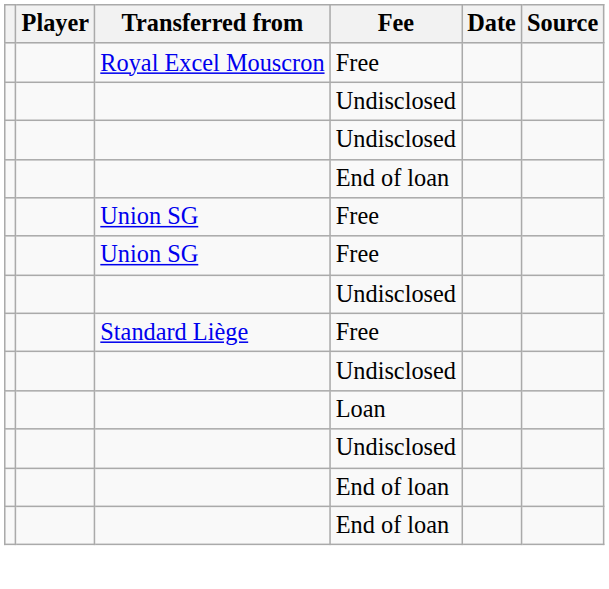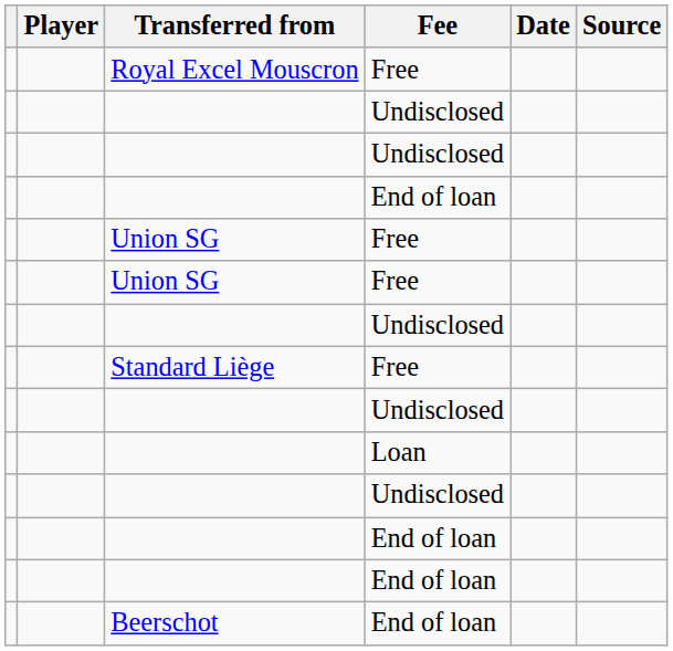 <table class="wikitable plainrowheaders sortable">
 <tr>
 <th></th>
 <th scope=col>Player</th>
 <th>Transferred from</th>
 <th scope=col; style="width: 65px;">Fee</th>
 <th scope=col>Date</th>
 <th scope=col>Source</th>
 </tr>
 <tr>
 <td align=center></td>
 <td></td>
 <td><a href='#'>Royal Excel Mouscron</a></td>
 <td>Free</td>
 <td></td>
 <td></td>
 </tr>
 <tr>
 <td align=center></td>
 <td></td>
 <td></td>
 <td>Undisclosed</td>
 <td></td>
 <td></td>
 </tr>
 <tr>
 <td align=center></td>
 <td></td>
 <td></td>
 <td>Undisclosed</td>
 <td></td>
 <td></td>
 </tr>
 <tr>
 <td align=center></td>
 <td></td>
 <td></td>
 <td>End of loan</td>
 <td></td>
 <td></td>
 </tr>
 <tr>
 <td align=center></td>
 <td></td>
 <td><a href='#'>Union SG</a></td>
 <td>Free</td>
 <td></td>
 <td></td>
 </tr>
 <tr>
 <td align=center></td>
 <td></td>
 <td><a href='#'>Union SG</a></td>
 <td>Free</td>
 <td></td>
 <td></td>
 </tr>
 <tr>
 <td align=center></td>
 <td></td>
 <td></td>
 <td>Undisclosed</td>
 <td></td>
 <td></td>
 </tr>
 <tr>
 <td align=center></td>
 <td></td>
 <td><a href='#'>Standard Liège</a></td>
 <td>Free</td>
 <td></td>
 <td></td>
 </tr>
 <tr>
 <td align=center></td>
 <td></td>
 <td></td>
 <td>Undisclosed</td>
 <td></td>
 <td></td>
 </tr>
 <tr>
 <td align=center></td>
 <td></td>
 <td></td>
 <td>Loan</td>
 <td></td>
 <td></td>
 </tr>
 <tr>
 <td align=center></td>
 <td></td>
 <td></td>
 <td>Undisclosed</td>
 <td></td>
 <td></td>
 </tr>
 <tr>
 <td align=center></td>
 <td></td>
 <td></td>
 <td>End of loan</td>
 <td></td>
 <td></td>
 </tr>
 <tr>
 <td align=center></td>
 <td></td>
 <td></td>
 <td>End of loan</td>
 <td></td>
 <td></td>
 </tr>
+<tr>
+<td align=center></td>
+<td></td>
+<td><a href='#'>Beerschot</a></td>
+<td>End of loan</td>
+<td></td>
+<td></td>
+</tr>
 </table>
